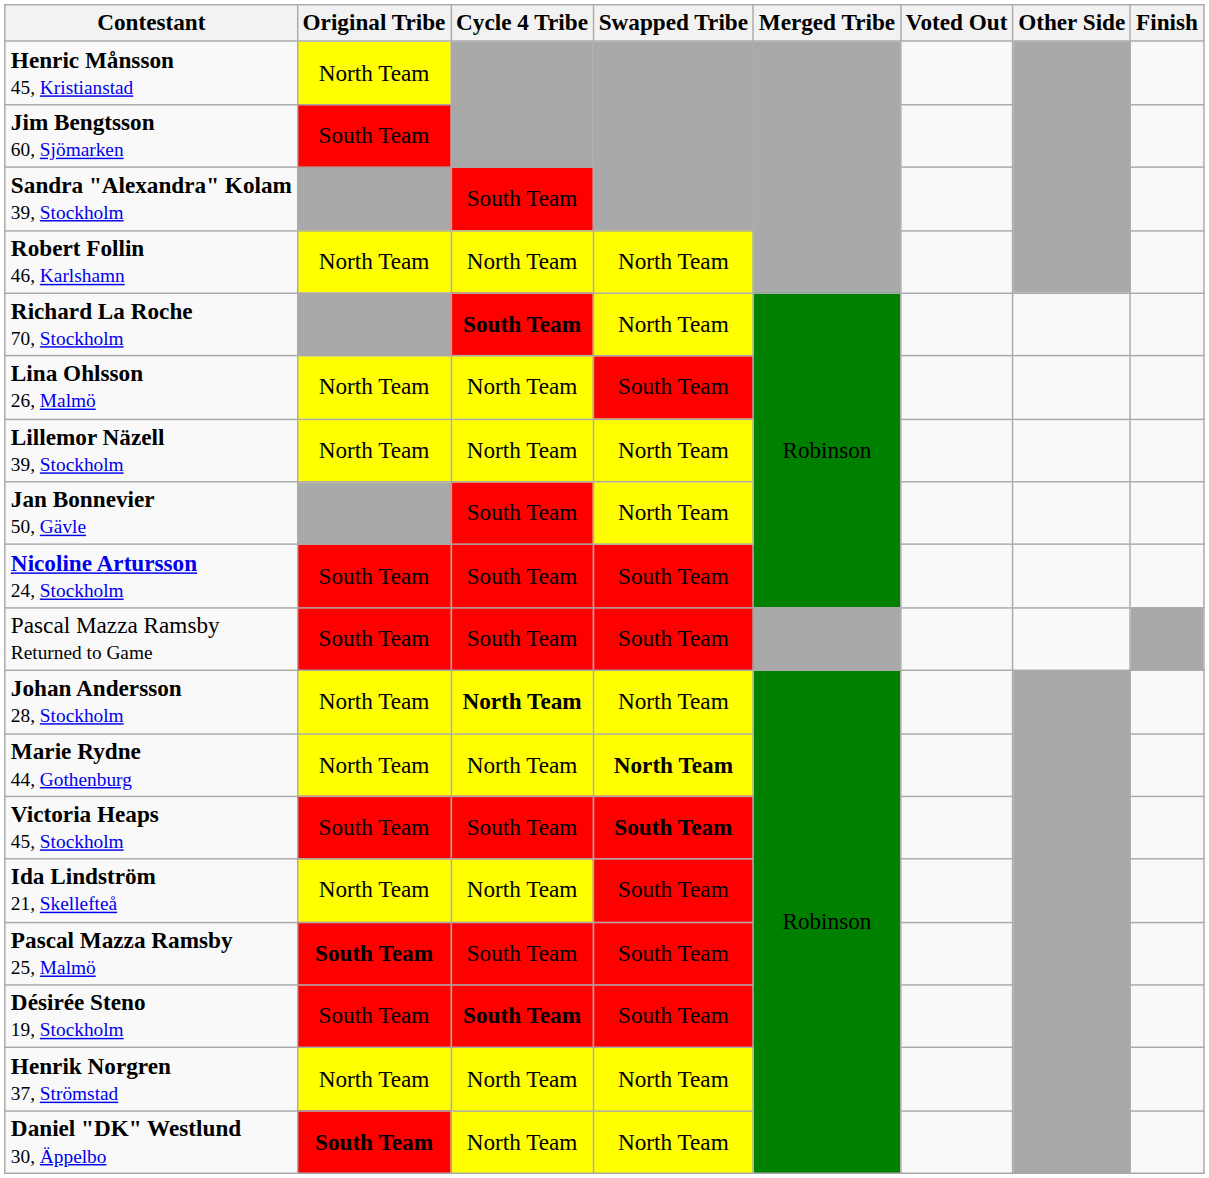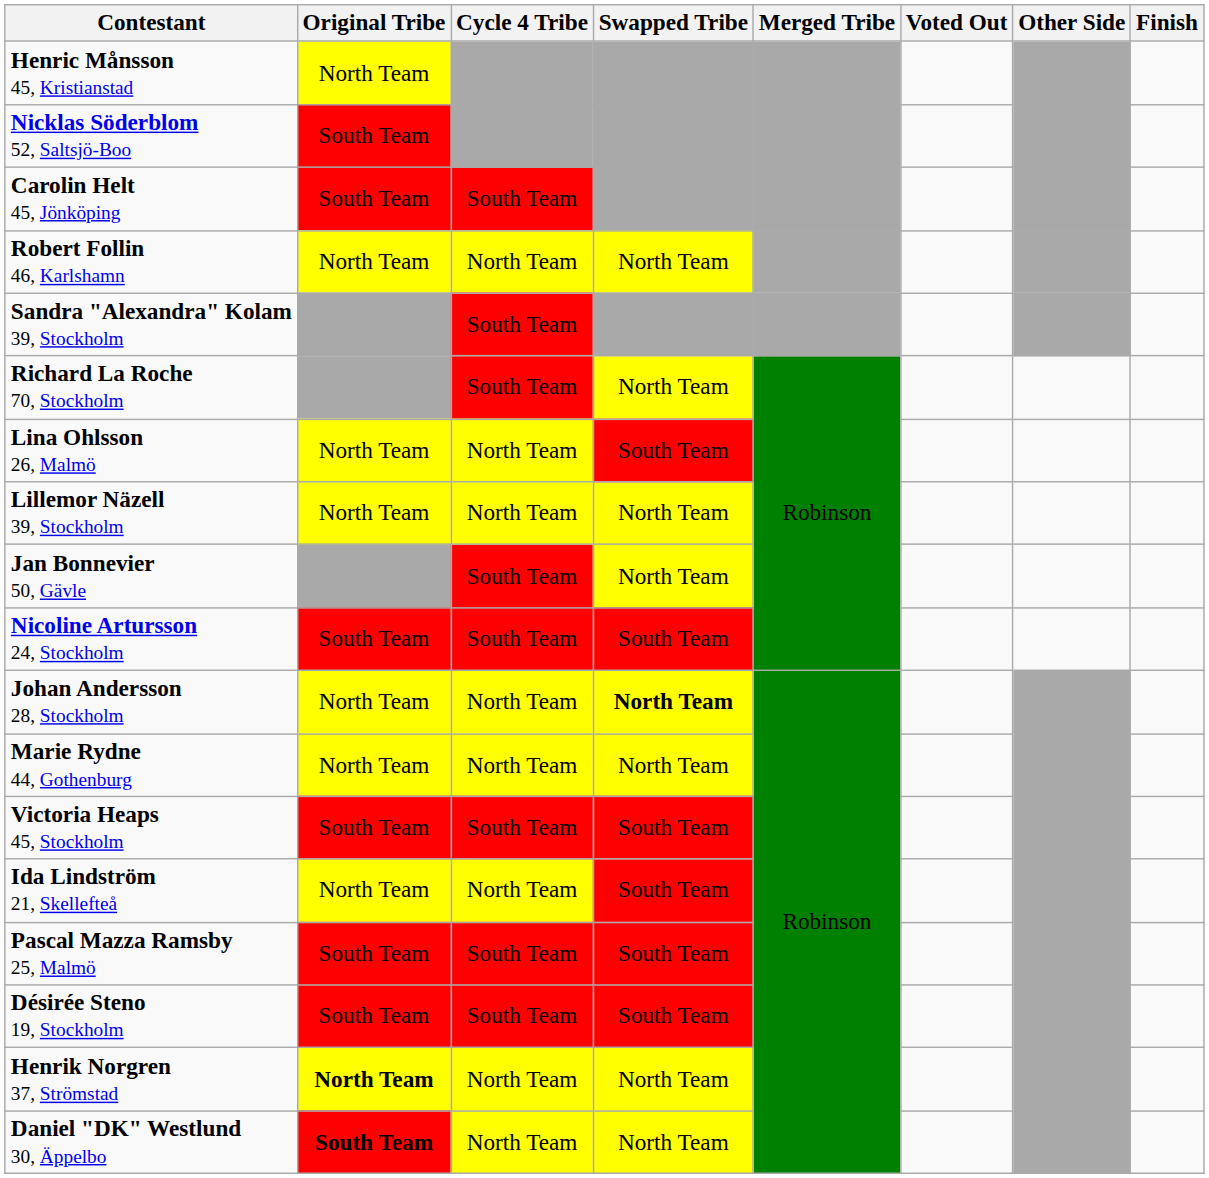 <table class="wikitable" style="margin:auto; text-align:center">
 <tr>
 <th>Contestant</th>
 <th>Original Tribe</th>
 <th>Cycle 4 Tribe</th>
 <th>Swapped Tribe</th>
 <th>Merged Tribe</th>
 <th>Voted Out</th>
 <th>Other Side</th>
 <th>Finish</th>
 </tr>
 <tr>
 <td align="left"><strong>Henric Månsson</strong><br><small>45, <a href='#'>Kristianstad</a></small></td>
 <td bgcolor="yellow">North Team</td>
 <td bgcolor="darkgrey"></td>
 <td bgcolor="darkgrey"></td>
 <td bgcolor="darkgrey"></td>
 <td></td>
 <td bgcolor="darkgrey"></td>
 <td></td>
 </tr>
 <tr>
-<td align="left"><strong>Jim Bengtsson</strong><br><small>60, <a href='#'>Sjömarken</a></small></td>
+<td align="left"><strong><a href='#'>Nicklas Söderblom</a></strong><br><small>52, <a href='#'>Saltsjö-Boo</a></small></td>
 <td bgcolor="red">South Team</td>
 <td bgcolor="darkgrey"></td>
 <td bgcolor="darkgrey"></td>
 <td bgcolor="darkgrey"></td>
 <td></td>
 <td bgcolor="darkgrey"></td>
 <td></td>
 </tr>
 <tr>
-<td align="left"><strong>Sandra "Alexandra" Kolam</strong><br><small>39, <a href='#'>Stockholm</a></small></td>
-<td bgcolor="darkgrey"></td>
+<td align="left"><strong>Carolin Helt</strong><br><small>45, <a href='#'>Jönköping</a></small></td>
+<td bgcolor="red">South Team</td>
 <td bgcolor="red">South Team</td>
 <td bgcolor="darkgrey"></td>
 <td bgcolor="darkgrey"></td>
 <td></td>
 <td bgcolor="darkgrey"></td>
 <td></td>
 </tr>
 <tr>
 <td align="left"><strong>Robert Follin</strong><br><small>46, <a href='#'>Karlshamn</a></small></td>
 <td bgcolor="yellow">North Team</td>
 <td bgcolor="yellow">North Team</td>
 <td bgcolor="yellow">North Team</td>
 <td bgcolor="darkgrey"></td>
 <td></td>
 <td bgcolor="darkgrey"></td>
 <td></td>
 </tr>
 <tr>
+<td align="left"><strong>Sandra "Alexandra" Kolam</strong><br><small>39, <a href='#'>Stockholm</a></small></td>
+<td bgcolor="darkgrey"></td>
+<td bgcolor="red">South Team</td>
+<td bgcolor="darkgrey"></td>
+<td bgcolor="darkgrey"></td>
+<td></td>
+<td bgcolor="darkgrey"></td>
+<td></td>
+</tr>
+<tr>
 <td align="left"><strong>Richard La Roche</strong><br><small>70, <a href='#'>Stockholm</a></small></td>
 <td bgcolor="darkgrey"></td>
-<td bgcolor="red"><strong>South Team</strong></td>
+<td bgcolor="red">South Team</td>
 <td bgcolor="yellow">North Team</td>
 <td bgcolor="green" rowspan="5">Robinson</td>
 <td></td>
 <td></td>
 <td></td>
 </tr>
 <tr>
 <td align="left"><strong>Lina Ohlsson</strong><br><small>26, <a href='#'>Malmö</a></small></td>
 <td bgcolor="yellow">North Team</td>
 <td bgcolor="yellow">North Team</td>
 <td bgcolor="red">South Team</td>
 <td></td>
 <td></td>
 <td></td>
 </tr>
 <tr>
 <td align="left"><strong>Lillemor Näzell</strong><br><small>39, <a href='#'>Stockholm</a></small></td>
 <td bgcolor="yellow">North Team</td>
 <td bgcolor="yellow">North Team</td>
 <td bgcolor="yellow">North Team</td>
 <td></td>
 <td></td>
 <td></td>
 </tr>
 <tr>
 <td align="left"><strong>Jan Bonnevier</strong><br><small>50, <a href='#'>Gävle</a></small></td>
 <td bgcolor="darkgrey"></td>
 <td bgcolor="red">South Team</td>
 <td bgcolor="yellow">North Team</td>
 <td></td>
 <td></td>
 <td></td>
 </tr>
 <tr>
 <td align="left"><strong><a href='#'>Nicoline Artursson</a></strong><br><small>24, <a href='#'>Stockholm</a></small></td>
 <td bgcolor="red">South Team</td>
 <td bgcolor="red">South Team</td>
 <td bgcolor="red">South Team</td>
 <td></td>
 <td></td>
 <td></td>
 </tr>
 <tr>
-<td align="left">Pascal Mazza Ramsby<br><small>Returned to Game</small></td>
-<td bgcolor="red">South Team</td>
-<td bgcolor="red">South Team</td>
-<td bgcolor="red">South Team</td>
-<td bgcolor="darkgrey"></td>
-<td></td>
-<td></td>
-<td bgcolor="darkgrey"></td>
-</tr>
-<tr>
 <td align="left"><strong>Johan Andersson</strong><br><small>28, <a href='#'>Stockholm</a></small></td>
 <td bgcolor="yellow">North Team</td>
+<td bgcolor="yellow">North Team</td>
 <td bgcolor="yellow"><strong>North Team</strong></td>
-<td bgcolor="yellow">North Team</td>
 <td bgcolor="green" rowspan="8">Robinson</td>
 <td></td>
 <td bgcolor="darkgrey" rowspan="8"></td>
 <td></td>
 </tr>
 <tr>
 <td align="left"><strong>Marie Rydne</strong><br><small>44, <a href='#'>Gothenburg</a></small></td>
 <td bgcolor="yellow">North Team</td>
 <td bgcolor="yellow">North Team</td>
-<td bgcolor="yellow"><strong>North Team</strong></td>
+<td bgcolor="yellow">North Team</td>
 <td></td>
 <td></td>
 </tr>
 <tr>
 <td align="left"><strong>Victoria Heaps</strong><br><small>45, <a href='#'>Stockholm</a></small></td>
 <td bgcolor="red">South Team</td>
 <td bgcolor="red">South Team</td>
-<td bgcolor="red"><strong>South Team</strong></td>
+<td bgcolor="red">South Team</td>
 <td></td>
 <td></td>
 </tr>
 <tr>
 <td align="left"><strong>Ida Lindström</strong><br><small>21, <a href='#'>Skellefteå</a></small></td>
 <td bgcolor="yellow">North Team</td>
 <td bgcolor="yellow">North Team</td>
 <td bgcolor="red">South Team</td>
 <td></td>
 <td></td>
 </tr>
 <tr>
 <td align="left"><strong>Pascal Mazza Ramsby</strong><br><small>25, <a href='#'>Malmö</a></small></td>
-<td bgcolor="red"><strong>South Team</strong></td>
+<td bgcolor="red">South Team</td>
 <td bgcolor="red">South Team</td>
 <td bgcolor="red">South Team</td>
 <td></td>
 <td></td>
 </tr>
 <tr>
 <td align="left"><strong>Désirée Steno</strong><br><small>19, <a href='#'>Stockholm</a></small></td>
 <td bgcolor="red">South Team</td>
-<td bgcolor="red"><strong>South Team</strong></td>
+<td bgcolor="red">South Team</td>
 <td bgcolor="red">South Team</td>
 <td></td>
 <td></td>
 </tr>
 <tr>
 <td align="left"><strong>Henrik Norgren</strong><br><small>37, <a href='#'>Strömstad</a></small></td>
-<td bgcolor="yellow">North Team</td>
+<td bgcolor="yellow"><strong>North Team</strong></td>
 <td bgcolor="yellow">North Team</td>
 <td bgcolor="yellow">North Team</td>
 <td></td>
 <td></td>
 </tr>
 <tr>
 <td align="left"><strong>Daniel "DK" Westlund</strong><br><small>30, <a href='#'>Äppelbo</a></small></td>
 <td bgcolor="red"><strong>South Team</strong></td>
 <td bgcolor="yellow">North Team</td>
 <td bgcolor="yellow">North Team</td>
 <td></td>
 <td></td>
 </tr>
 <tr>
 </tr>
 </table>
